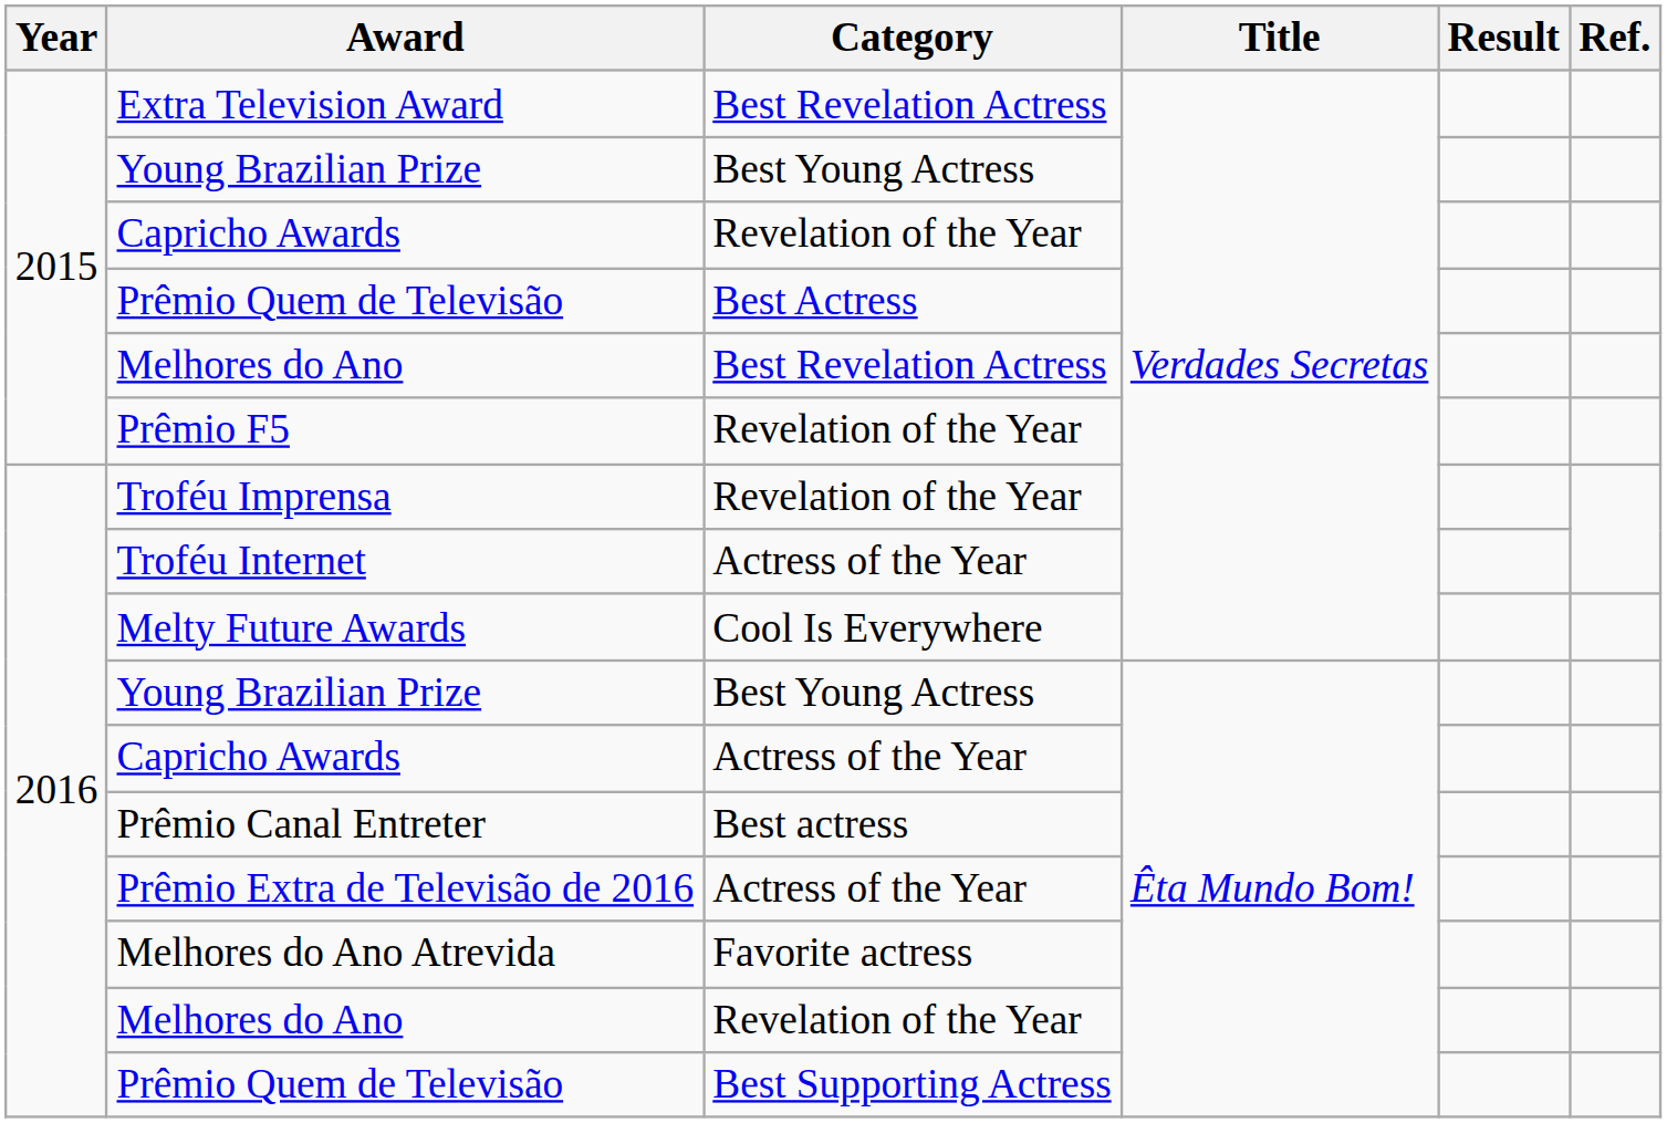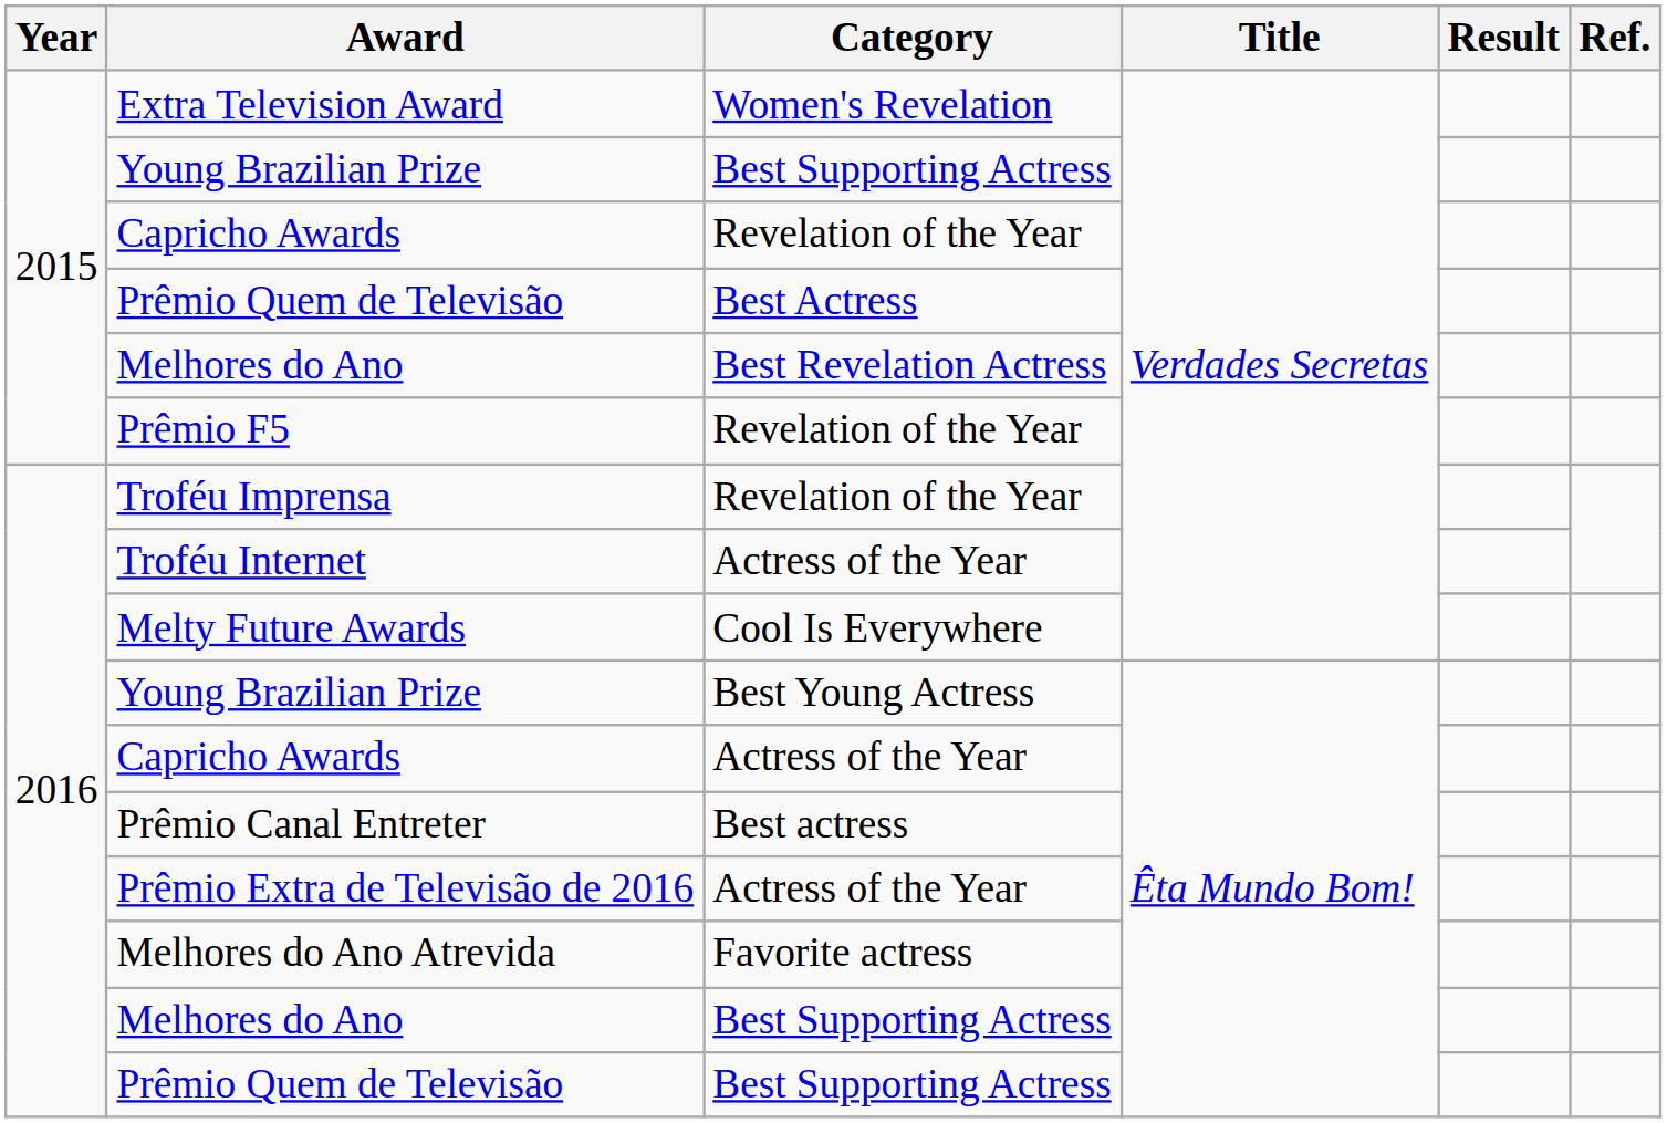 <table class="wikitable">
 <tr>
 <th>Year</th>
 <th>Award</th>
 <th>Category</th>
 <th>Title</th>
 <th>Result</th>
 <th>Ref.</th>
 </tr>
 <tr>
 <td rowspan=6>2015</td>
 <td><a href='#'>Extra Television Award</a></td>
-<td><a href='#'>Best Revelation Actress</a></td>
+<td><a href='#'>Women's Revelation</a></td>
 <td rowspan=9><em><a href='#'>Verdades Secretas</a></em></td>
 <td></td>
 <td></td>
 </tr>
 <tr>
 <td><a href='#'>Young Brazilian Prize</a></td>
-<td>Best Young Actress</td>
+<td><a href='#'>Best Supporting Actress</a></td>
 <td></td>
 <td></td>
 </tr>
 <tr>
 <td><a href='#'>Capricho Awards</a></td>
 <td>Revelation of the Year</td>
 <td></td>
 <td></td>
 </tr>
 <tr>
 <td><a href='#'>Prêmio Quem de Televisão</a></td>
 <td><a href='#'>Best Actress</a></td>
 <td></td>
 <td></td>
 </tr>
 <tr>
 <td><a href='#'>Melhores do Ano</a></td>
 <td><a href='#'>Best Revelation Actress</a></td>
 <td></td>
 <td></td>
 </tr>
 <tr>
 <td><a href='#'>Prêmio F5</a></td>
 <td>Revelation of the Year</td>
 <td></td>
 <td></td>
 </tr>
 <tr>
 <td rowspan=10>2016</td>
 <td><a href='#'>Troféu Imprensa</a></td>
 <td>Revelation of the Year</td>
 <td></td>
 <td rowspan=2></td>
 </tr>
 <tr>
 <td><a href='#'>Troféu Internet</a></td>
 <td>Actress of the Year</td>
 <td></td>
 </tr>
 <tr>
 <td><a href='#'>Melty Future Awards</a></td>
 <td>Cool Is Everywhere</td>
 <td></td>
 <td></td>
 </tr>
 <tr>
 <td><a href='#'>Young Brazilian Prize</a></td>
 <td>Best Young Actress</td>
 <td rowspan=7><em><a href='#'>Êta Mundo Bom!</a></em></td>
 <td></td>
 <td></td>
 </tr>
 <tr>
 <td><a href='#'>Capricho Awards</a></td>
 <td>Actress of the Year</td>
 <td></td>
 <td></td>
 </tr>
 <tr>
 <td>Prêmio Canal Entreter</td>
 <td>Best actress</td>
 <td></td>
 <td></td>
 </tr>
 <tr>
 <td><a href='#'>Prêmio Extra de Televisão de 2016</a></td>
 <td>Actress of the Year</td>
 <td></td>
 <td></td>
 </tr>
 <tr>
 <td>Melhores do Ano Atrevida</td>
 <td>Favorite actress</td>
 <td></td>
 <td></td>
 </tr>
 <tr>
 <td><a href='#'>Melhores do Ano</a></td>
-<td>Revelation of the Year</td>
+<td><a href='#'>Best Supporting Actress</a></td>
 <td></td>
 <td></td>
 </tr>
 <tr>
 <td><a href='#'>Prêmio Quem de Televisão</a></td>
 <td><a href='#'>Best Supporting Actress</a></td>
 <td></td>
 <td></td>
 </tr>
 </table>
